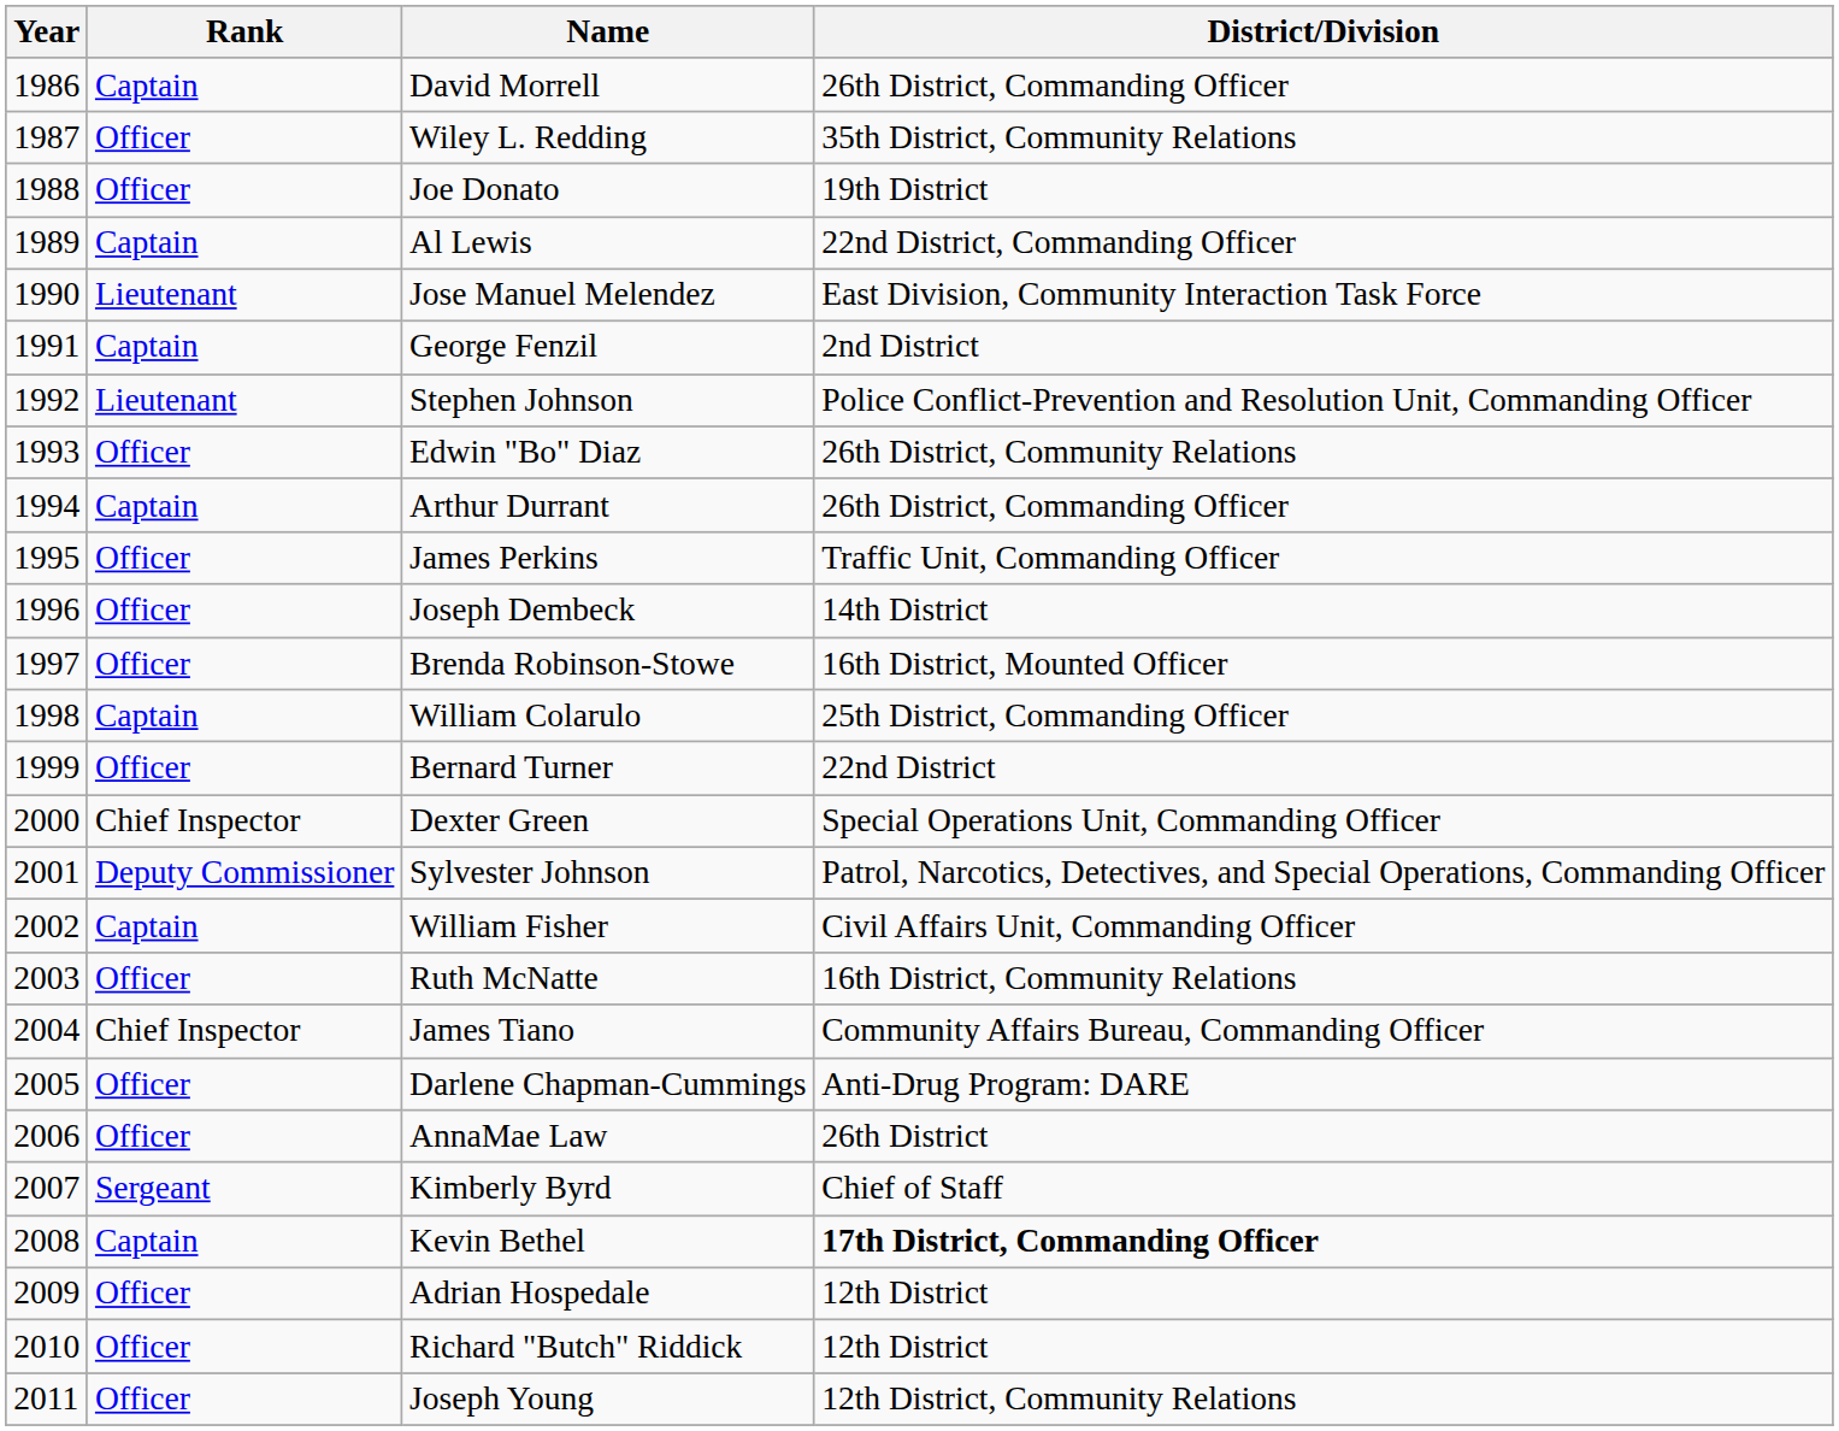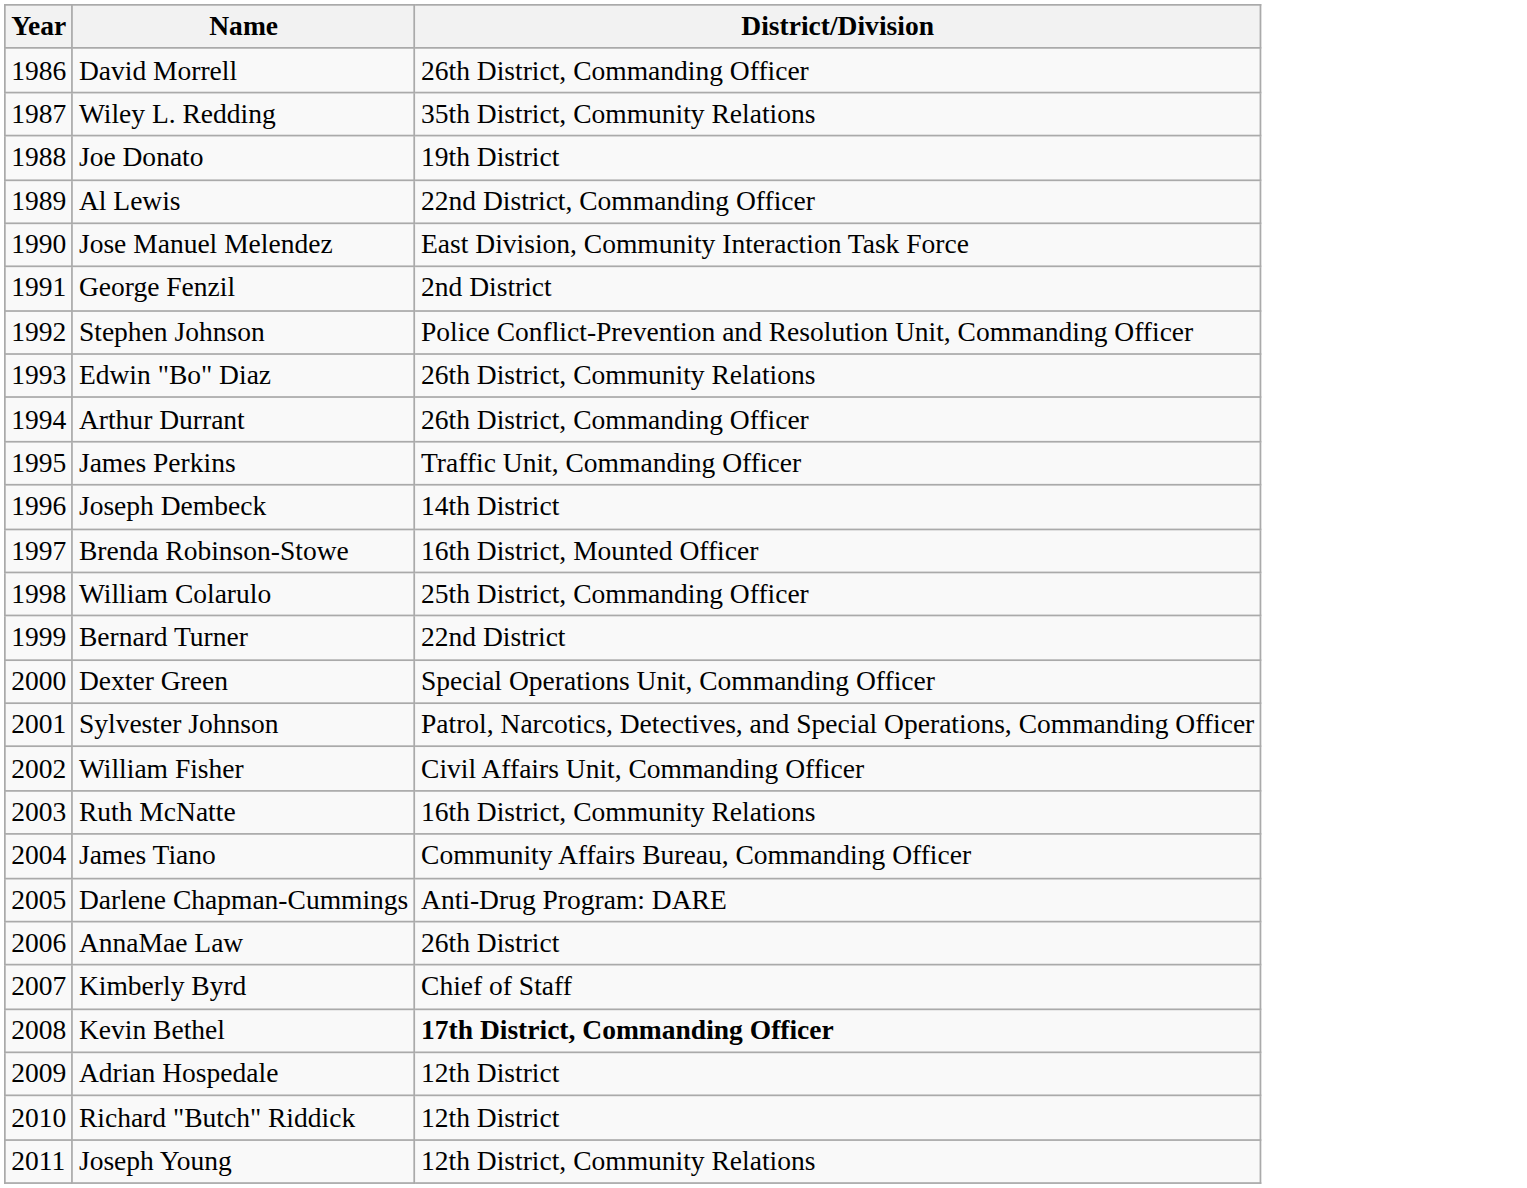 <table class="wikitable sortable">
 <tr>
 <th>Year</th>
-<th>Rank</th>
 <th>Name</th>
 <th>District/Division</th>
 </tr>
 <tr>
 <td>1986</td>
-<td><a href='#'>Captain</a></td>
 <td>David Morrell</td>
 <td>26th District, Commanding Officer</td>
 </tr>
 <tr>
 <td>1987</td>
-<td><a href='#'>Officer</a></td>
 <td>Wiley L. Redding</td>
 <td>35th District, Community Relations</td>
 </tr>
 <tr>
 <td>1988</td>
-<td><a href='#'>Officer</a></td>
 <td>Joe Donato</td>
 <td>19th District</td>
 </tr>
 <tr>
 <td>1989</td>
-<td><a href='#'>Captain</a></td>
 <td>Al Lewis</td>
 <td>22nd District, Commanding Officer</td>
 </tr>
 <tr>
 <td>1990</td>
-<td><a href='#'>Lieutenant</a></td>
 <td>Jose Manuel Melendez</td>
 <td>East Division, Community Interaction Task Force</td>
 </tr>
 <tr>
 <td>1991</td>
-<td><a href='#'>Captain</a></td>
 <td>George Fenzil</td>
 <td>2nd District</td>
 </tr>
 <tr>
 <td>1992</td>
-<td><a href='#'>Lieutenant</a></td>
 <td>Stephen Johnson</td>
 <td>Police Conflict-Prevention and Resolution Unit, Commanding Officer</td>
 </tr>
 <tr>
 <td>1993</td>
-<td><a href='#'>Officer</a></td>
 <td>Edwin "Bo" Diaz</td>
 <td>26th District, Community Relations</td>
 </tr>
 <tr>
 <td>1994</td>
-<td><a href='#'>Captain</a></td>
 <td>Arthur Durrant</td>
 <td>26th District, Commanding Officer</td>
 </tr>
 <tr>
 <td>1995</td>
-<td><a href='#'>Officer</a></td>
 <td>James Perkins</td>
 <td>Traffic Unit, Commanding Officer</td>
 </tr>
 <tr>
 <td>1996</td>
-<td><a href='#'>Officer</a></td>
 <td>Joseph Dembeck</td>
 <td>14th District</td>
 </tr>
 <tr>
 <td>1997</td>
-<td><a href='#'>Officer</a></td>
 <td>Brenda Robinson-Stowe</td>
 <td>16th District, Mounted Officer</td>
 </tr>
 <tr>
 <td>1998</td>
-<td><a href='#'>Captain</a></td>
 <td>William Colarulo</td>
 <td>25th District, Commanding Officer</td>
 </tr>
 <tr>
 <td>1999</td>
-<td><a href='#'>Officer</a></td>
 <td>Bernard Turner</td>
 <td>22nd District</td>
 </tr>
 <tr>
 <td>2000</td>
-<td>Chief Inspector</td>
 <td>Dexter Green</td>
 <td>Special Operations Unit, Commanding Officer</td>
 </tr>
 <tr>
 <td>2001</td>
-<td><a href='#'>Deputy Commissioner</a></td>
 <td>Sylvester Johnson</td>
 <td>Patrol, Narcotics, Detectives, and Special Operations, Commanding Officer</td>
 </tr>
 <tr>
 <td>2002</td>
-<td><a href='#'>Captain</a></td>
 <td>William Fisher</td>
 <td>Civil Affairs Unit, Commanding Officer</td>
 </tr>
 <tr>
 <td>2003</td>
-<td><a href='#'>Officer</a></td>
 <td>Ruth McNatte</td>
 <td>16th District, Community Relations</td>
 </tr>
 <tr>
 <td>2004</td>
-<td>Chief Inspector</td>
 <td>James Tiano</td>
 <td>Community Affairs Bureau, Commanding Officer</td>
 </tr>
 <tr>
 <td>2005</td>
-<td><a href='#'>Officer</a></td>
 <td>Darlene Chapman-Cummings</td>
 <td>Anti-Drug Program: DARE</td>
 </tr>
 <tr>
 <td>2006</td>
-<td><a href='#'>Officer</a></td>
 <td>AnnaMae Law</td>
 <td>26th District</td>
 </tr>
 <tr>
 <td>2007</td>
-<td><a href='#'>Sergeant</a></td>
 <td>Kimberly Byrd</td>
 <td>Chief of Staff</td>
 </tr>
 <tr>
 <td>2008</td>
-<td><a href='#'>Captain</a></td>
 <td>Kevin Bethel</td>
 <td><strong>17th District, Commanding Officer</strong></td>
 </tr>
 <tr>
 <td>2009</td>
-<td><a href='#'>Officer</a></td>
 <td>Adrian Hospedale</td>
 <td>12th District</td>
 </tr>
 <tr>
 <td>2010</td>
-<td><a href='#'>Officer</a></td>
 <td>Richard "Butch" Riddick</td>
 <td>12th District</td>
 </tr>
 <tr>
 <td>2011</td>
-<td><a href='#'>Officer</a></td>
 <td>Joseph Young</td>
 <td>12th District, Community Relations</td>
 </tr>
 </table>
